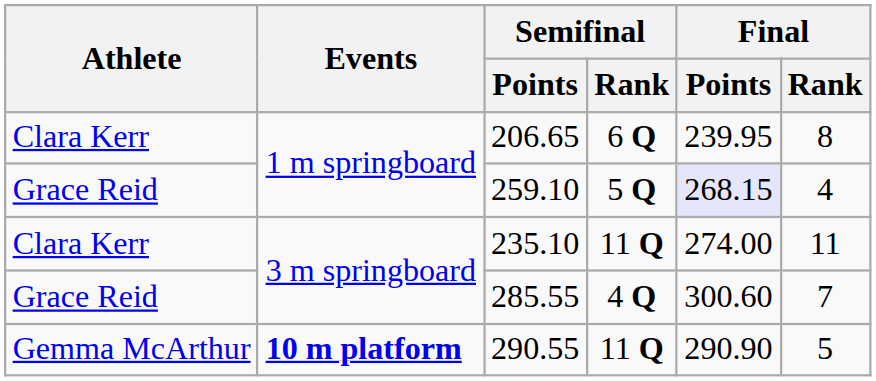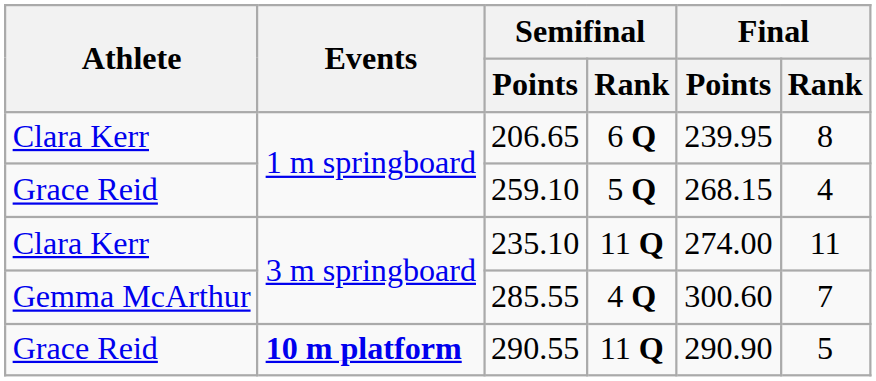 <table class=wikitable style="font-size:90%">
 <tr>
 <th rowspan="2">Athlete</th>
 <th rowspan="2">Events</th>
 <th colspan="2">Semifinal</th>
 <th colspan="2">Final</th>
 </tr>
 <tr>
 <th>Points</th>
 <th>Rank</th>
 <th>Points</th>
 <th>Rank</th>
 </tr>
 <tr align=center>
 <td align=left><a href='#'>Clara Kerr</a></td>
 <td align=left rowspan=2><a href='#'>1 m springboard</a></td>
 <td>206.65</td>
 <td>6 <strong>Q</strong></td>
 <td>239.95</td>
 <td>8</td>
 </tr>
 <tr align=center>
 <td align=left><a href='#'>Grace Reid</a></td>
 <td>259.10</td>
 <td>5 <strong>Q</strong></td>
-<td style="background: lavender;">268.15</td>
+<td>268.15</td>
 <td>4</td>
 </tr>
 <tr align=center>
 <td align=left><a href='#'>Clara Kerr</a></td>
 <td align=left rowspan=2><a href='#'>3 m springboard</a></td>
 <td>235.10</td>
 <td>11 <strong>Q</strong></td>
 <td>274.00</td>
 <td>11</td>
 </tr>
 <tr align=center>
-<td align=left><a href='#'>Grace Reid</a></td>
+<td align=left><a href='#'>Gemma McArthur</a></td>
 <td>285.55</td>
 <td>4 <strong>Q</strong></td>
 <td>300.60</td>
 <td>7</td>
 </tr>
 <tr align=center>
-<td align=left><a href='#'>Gemma McArthur</a></td>
+<td align=left><a href='#'>Grace Reid</a></td>
 <td align=left><strong><a href='#'>10 m platform</a></strong></td>
 <td>290.55</td>
 <td>11 <strong>Q</strong></td>
 <td>290.90</td>
 <td>5</td>
 </tr>
 </table>
